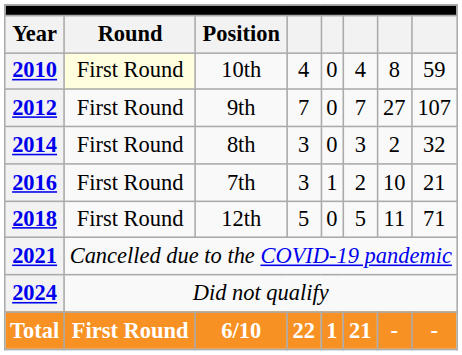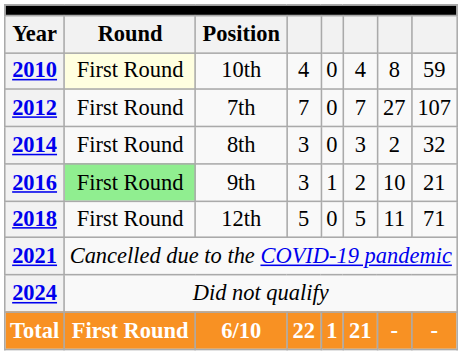 <table class="wikitable" style="font-size:90%; text-align:center;">
 <tr>
 <th style="background:black;" colspan="8"><a href='#'></a></th>
 </tr>
 <tr>
 <th scope="col">Year</th>
 <th scope="col">Round</th>
 <th scope="col">Position</th>
 <th scope="col"></th>
 <th scope="col"></th>
 <th scope="col"></th>
 <th scope="col"></th>
 <th scope="col"></th>
 </tr>
 <tr>
 <th> <a href='#'>2010</a></th>
 <td style="background: lightyellow;">First Round</td>
 <td>10th</td>
 <td>4</td>
 <td>0</td>
 <td>4</td>
 <td>8</td>
 <td>59</td>
 </tr>
 <tr>
 <th> <a href='#'>2012</a></th>
 <td>First Round</td>
-<td>9th</td>
+<td>7th</td>
 <td>7</td>
 <td>0</td>
 <td>7</td>
 <td>27</td>
 <td>107</td>
 </tr>
 <tr>
 <th> <a href='#'>2014</a></th>
 <td>First Round</td>
 <td>8th</td>
 <td>3</td>
 <td>0</td>
 <td>3</td>
 <td>2</td>
 <td>32</td>
 </tr>
 <tr>
 <th> <a href='#'>2016</a></th>
-<td>First Round</td>
-<td>7th</td>
+<td style="background: lightgreen;">First Round</td>
+<td>9th</td>
 <td>3</td>
 <td>1</td>
 <td>2</td>
 <td>10</td>
 <td>21</td>
 </tr>
 <tr>
 <th> <a href='#'>2018</a></th>
 <td>First Round</td>
 <td>12th</td>
 <td>5</td>
 <td>0</td>
 <td>5</td>
 <td>11</td>
 <td>71</td>
 </tr>
 <tr>
 <th> <a href='#'>2021</a></th>
 <td colspan="8"><em>Cancelled due to the <a href='#'>COVID-19 pandemic</a></em></td>
 </tr>
 <tr>
 <th> <a href='#'>2024</a></th>
 <td colspan="8"><em>Did not qualify</em></td>
 </tr>
 <tr>
 <th style="color:white; background:#F89123;"><strong>Total</strong></th>
 <th style="color:white; background:#F89123;"><strong>First Round</strong></th>
 <th style="color:white; background:#F89123;"><strong>6/10</strong></th>
 <th style="color:white; background:#F89123;"><strong>22</strong></th>
 <th style="color:white; background:#F89123;"><strong>1</strong></th>
 <th style="color:white; background:#F89123;"><strong>21</strong></th>
 <th style="color:white; background:#F89123;"><strong>-</strong></th>
 <th style="color:white; background:#F89123;"><strong>-</strong></th>
 </tr>
 </table>
